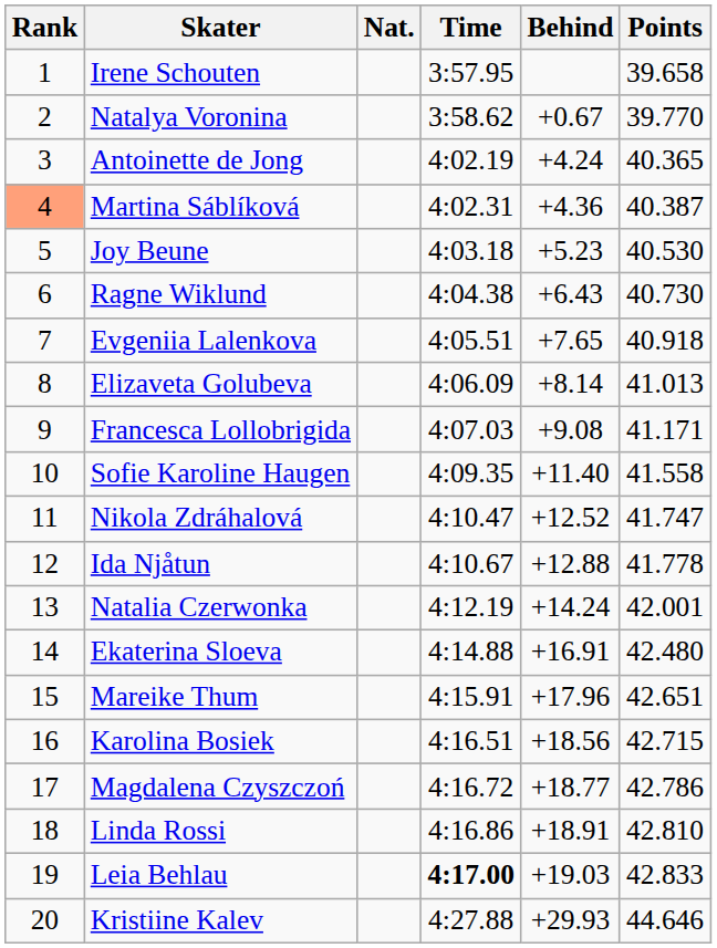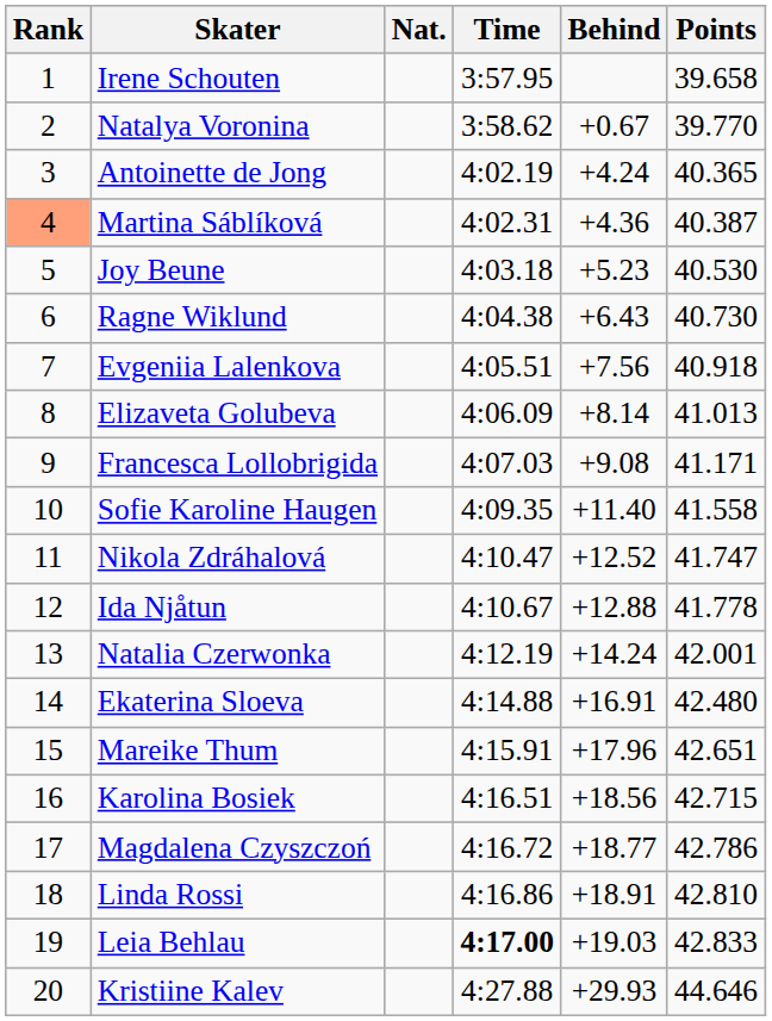 <table class="wikitable sortable" style="text-align:center">
 <tr>
 <th>Rank</th>
 <th>Skater</th>
 <th>Nat.</th>
 <th>Time</th>
 <th>Behind</th>
 <th>Points</th>
 </tr>
 <tr>
 <td>1</td>
 <td align=left><a href='#'>Irene Schouten</a></td>
 <td></td>
 <td>3:57.95</td>
 <td></td>
 <td>39.658</td>
 </tr>
 <tr>
 <td>2</td>
 <td align=left><a href='#'>Natalya Voronina</a></td>
 <td></td>
 <td>3:58.62</td>
 <td>+0.67</td>
 <td>39.770</td>
 </tr>
 <tr>
 <td>3</td>
 <td align=left><a href='#'>Antoinette de Jong</a></td>
 <td></td>
 <td>4:02.19</td>
 <td>+4.24</td>
 <td>40.365</td>
 </tr>
 <tr>
 <td style="background: lightsalmon;">4</td>
 <td align=left><a href='#'>Martina Sáblíková</a></td>
 <td></td>
 <td>4:02.31</td>
 <td>+4.36</td>
 <td>40.387</td>
 </tr>
 <tr>
 <td>5</td>
 <td align=left><a href='#'>Joy Beune</a></td>
 <td></td>
 <td>4:03.18</td>
 <td>+5.23</td>
 <td>40.530</td>
 </tr>
 <tr>
 <td>6</td>
 <td align=left><a href='#'>Ragne Wiklund</a></td>
 <td></td>
 <td>4:04.38</td>
 <td>+6.43</td>
 <td>40.730</td>
 </tr>
 <tr>
 <td>7</td>
 <td align=left><a href='#'>Evgeniia Lalenkova</a></td>
 <td></td>
 <td>4:05.51</td>
-<td>+7.65</td>
+<td>+7.56</td>
 <td>40.918</td>
 </tr>
 <tr>
 <td>8</td>
 <td align=left><a href='#'>Elizaveta Golubeva</a></td>
 <td></td>
 <td>4:06.09</td>
 <td>+8.14</td>
 <td>41.013</td>
 </tr>
 <tr>
 <td>9</td>
 <td align=left><a href='#'>Francesca Lollobrigida</a></td>
 <td></td>
 <td>4:07.03</td>
 <td>+9.08</td>
 <td>41.171</td>
 </tr>
 <tr>
 <td>10</td>
 <td align=left><a href='#'>Sofie Karoline Haugen</a></td>
 <td></td>
 <td>4:09.35</td>
 <td>+11.40</td>
 <td>41.558</td>
 </tr>
 <tr>
 <td>11</td>
 <td align=left><a href='#'>Nikola Zdráhalová</a></td>
 <td></td>
 <td>4:10.47</td>
 <td>+12.52</td>
 <td>41.747</td>
 </tr>
 <tr>
 <td>12</td>
 <td align=left><a href='#'>Ida Njåtun</a></td>
 <td></td>
 <td>4:10.67</td>
 <td>+12.88</td>
 <td>41.778</td>
 </tr>
 <tr>
 <td>13</td>
 <td align=left><a href='#'>Natalia Czerwonka</a></td>
 <td></td>
 <td>4:12.19</td>
 <td>+14.24</td>
 <td>42.001</td>
 </tr>
 <tr>
 <td>14</td>
 <td align=left><a href='#'>Ekaterina Sloeva</a></td>
 <td></td>
 <td>4:14.88</td>
 <td>+16.91</td>
 <td>42.480</td>
 </tr>
 <tr>
 <td>15</td>
 <td align=left><a href='#'>Mareike Thum</a></td>
 <td></td>
 <td>4:15.91</td>
 <td>+17.96</td>
 <td>42.651</td>
 </tr>
 <tr>
 <td>16</td>
 <td align=left><a href='#'>Karolina Bosiek</a></td>
 <td></td>
 <td>4:16.51</td>
 <td>+18.56</td>
 <td>42.715</td>
 </tr>
 <tr>
 <td>17</td>
 <td align=left><a href='#'>Magdalena Czyszczoń</a></td>
 <td></td>
 <td>4:16.72</td>
 <td>+18.77</td>
 <td>42.786</td>
 </tr>
 <tr>
 <td>18</td>
 <td align=left><a href='#'>Linda Rossi</a></td>
 <td></td>
 <td>4:16.86</td>
 <td>+18.91</td>
 <td>42.810</td>
 </tr>
 <tr>
 <td>19</td>
 <td align=left><a href='#'>Leia Behlau</a></td>
 <td></td>
 <td><strong>4:17.00</strong></td>
 <td>+19.03</td>
 <td>42.833</td>
 </tr>
 <tr>
 <td>20</td>
 <td align=left><a href='#'>Kristiine Kalev</a></td>
 <td></td>
 <td>4:27.88</td>
 <td>+29.93</td>
 <td>44.646</td>
 </tr>
 </table>
